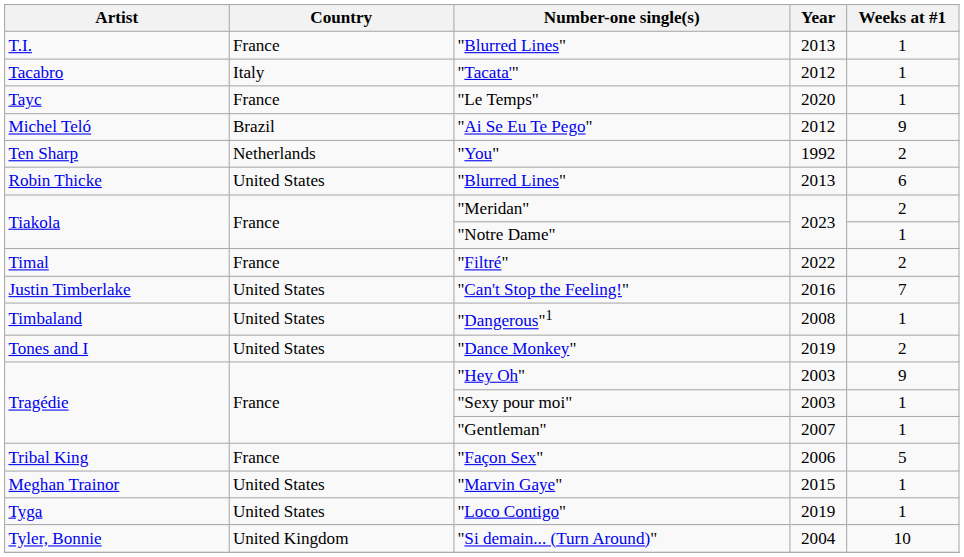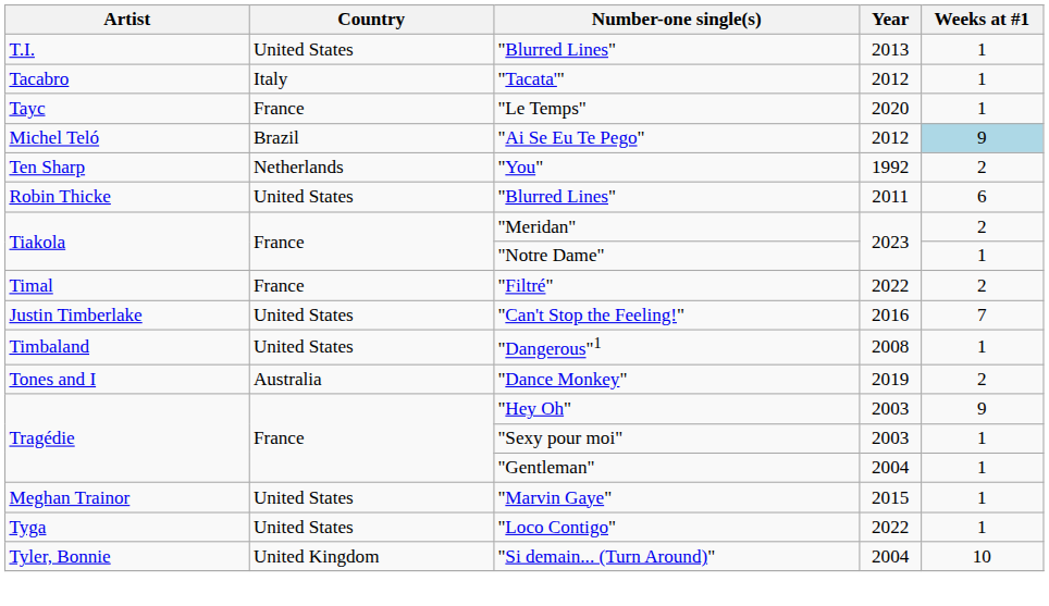 <table class="wikitable">
 <tr>
 <th width="20%">Artist</th>
 <th width="20%">Country</th>
 <th width="30%">Number-one single(s)</th>
 <th width="5%">Year</th>
 <th width="10%">Weeks at #1</th>
 </tr>
 <tr>
 <td><a href='#'>T.I.</a></td>
-<td>France</td>
+<td>United States</td>
 <td>"<a href='#'>Blurred Lines</a>"</td>
 <td align=center>2013</td>
 <td align=center>1</td>
 </tr>
 <tr>
 <td><a href='#'>Tacabro</a></td>
 <td>Italy</td>
 <td>"<a href='#'>Tacata'</a>"</td>
 <td align=center>2012</td>
 <td align=center>1</td>
 </tr>
 <tr>
 <td><a href='#'>Tayc</a></td>
 <td>France</td>
 <td>"Le Temps"</td>
 <td align=center>2020</td>
 <td align=center>1</td>
 </tr>
 <tr>
 <td><a href='#'>Michel Teló</a></td>
 <td>Brazil</td>
 <td>"<a href='#'>Ai Se Eu Te Pego</a>"</td>
 <td align=center>2012</td>
-<td align=center>9</td>
+<td align=center style="background: lightblue;">9</td>
 </tr>
 <tr>
 <td><a href='#'>Ten Sharp</a></td>
 <td>Netherlands</td>
 <td>"<a href='#'>You</a>"</td>
 <td align=center>1992</td>
 <td align=center>2</td>
 </tr>
 <tr>
 <td><a href='#'>Robin Thicke</a></td>
 <td>United States</td>
 <td>"<a href='#'>Blurred Lines</a>"</td>
-<td align=center>2013</td>
+<td align=center>2011</td>
 <td align=center>6</td>
 </tr>
 <tr>
 <td rowspan=2><a href='#'>Tiakola</a></td>
 <td rowspan=2>France</td>
 <td>"Meridan"</td>
 <td rowspan=2 align=center>2023</td>
 <td align=center>2</td>
 </tr>
 <tr>
 <td>"Notre Dame"</td>
 <td align=center>1</td>
 </tr>
 <tr>
 <td><a href='#'>Timal</a></td>
 <td>France</td>
 <td>"<a href='#'>Filtré</a>"</td>
 <td align=center>2022</td>
 <td align=center>2</td>
 </tr>
 <tr>
 <td><a href='#'>Justin Timberlake</a></td>
 <td>United States</td>
 <td>"<a href='#'>Can't Stop the Feeling!</a>"</td>
 <td align=center>2016</td>
 <td align=center>7</td>
 </tr>
 <tr>
 <td><a href='#'>Timbaland</a></td>
 <td>United States</td>
 <td>"<a href='#'>Dangerous</a>"<sup>1</sup></td>
 <td align=center>2008</td>
 <td align=center>1</td>
 </tr>
 <tr>
 <td><a href='#'>Tones and I</a></td>
-<td>United States</td>
+<td>Australia</td>
 <td>"<a href='#'>Dance Monkey</a>"</td>
 <td align=center>2019</td>
 <td align=center>2</td>
 </tr>
 <tr>
 <td rowspan="3"><a href='#'>Tragédie</a></td>
 <td rowspan="3">France</td>
 <td>"<a href='#'>Hey Oh</a>"</td>
 <td align=center>2003</td>
 <td align=center>9</td>
 </tr>
 <tr>
 <td>"Sexy pour moi"</td>
 <td align=center>2003</td>
 <td align=center>1</td>
 </tr>
 <tr>
 <td>"Gentleman"</td>
-<td align=center>2007</td>
+<td align=center>2004</td>
 <td align=center>1</td>
-</tr>
-<tr>
-<td><a href='#'>Tribal King</a></td>
-<td>France</td>
-<td>"<a href='#'>Façon Sex</a>"</td>
-<td align=center>2006</td>
-<td align=center>5</td>
 </tr>
 <tr>
 <td><a href='#'>Meghan Trainor</a></td>
 <td>United States</td>
 <td>"<a href='#'>Marvin Gaye</a>"</td>
 <td align=center>2015</td>
 <td align=center>1</td>
 </tr>
 <tr>
 <td><a href='#'>Tyga</a></td>
 <td>United States</td>
 <td>"<a href='#'>Loco Contigo</a>"</td>
-<td align=center>2019</td>
+<td align=center>2022</td>
 <td align=center>1</td>
 </tr>
 <tr>
 <td><a href='#'>Tyler, Bonnie</a></td>
 <td>United Kingdom</td>
 <td>"<a href='#'>Si demain... (Turn Around)</a>"</td>
 <td align=center>2004</td>
 <td align=center>10</td>
 </tr>
 <tr>
 </tr>
 </table>
